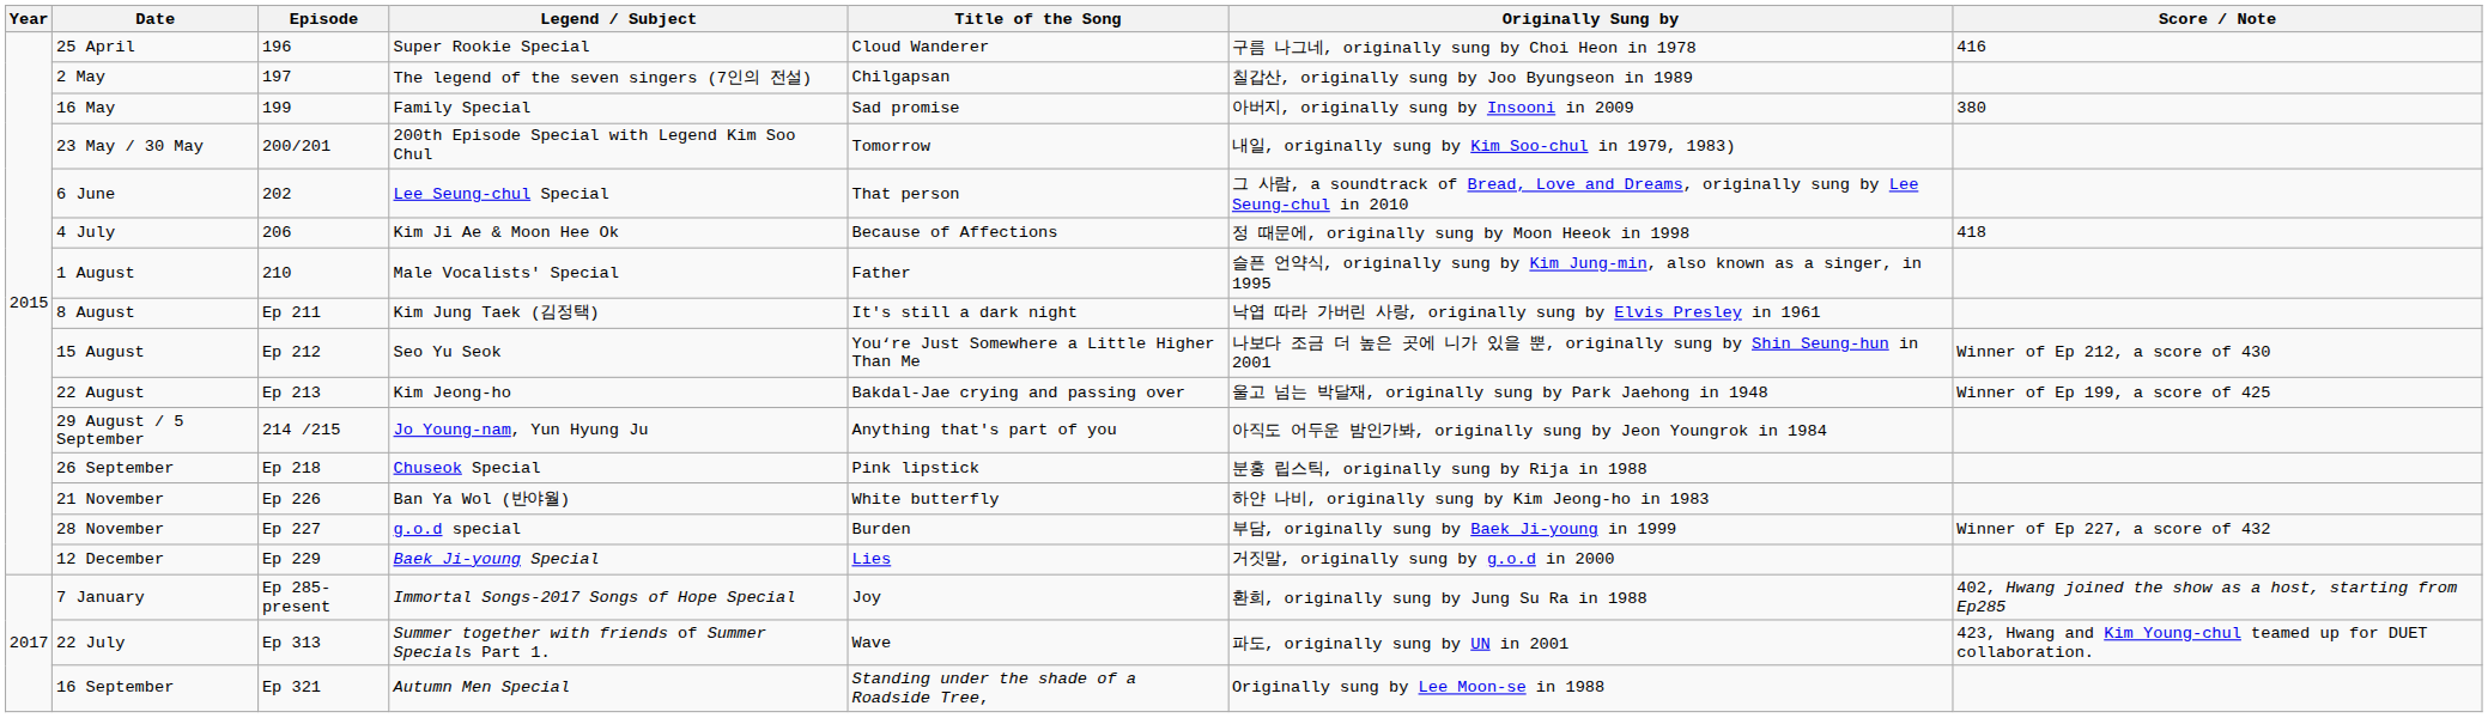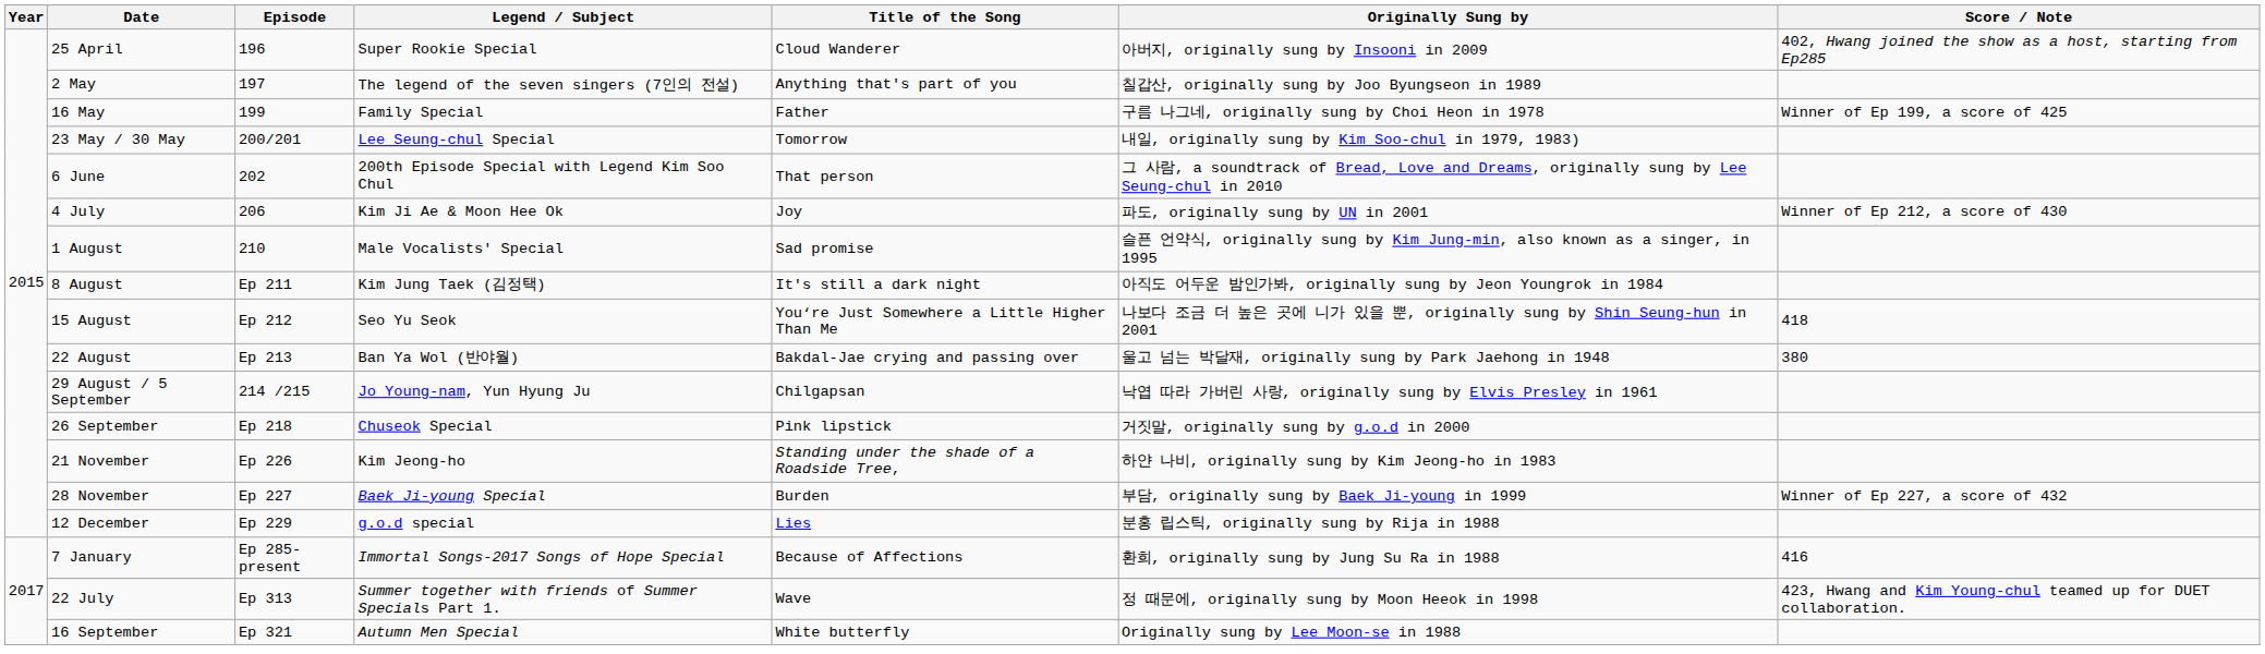 <table class="wikitable">
 <tr>
 <th>Year</th>
 <th>Date</th>
 <th>Episode</th>
 <th>Legend / Subject</th>
 <th>Title of the Song</th>
 <th>Originally Sung by</th>
 <th>Score / Note</th>
 </tr>
 <tr>
 <td rowspan="15">2015</td>
 <td>25 April</td>
 <td>196</td>
 <td>Super Rookie Special</td>
 <td>Cloud Wanderer</td>
-<td>구름 나그네, originally sung by Choi Heon in 1978</td>
-<td>416</td>
+<td>아버지, originally sung by <a href='#'>Insooni</a> in 2009</td>
+<td>402, <em>Hwang joined the show as a host, starting from Ep285</em></td>
 </tr>
 <tr>
 <td>2 May</td>
 <td>197</td>
 <td>The legend of the seven singers (7인의 전설)</td>
-<td>Chilgapsan</td>
+<td>Anything that's part of you</td>
 <td>칠갑산, originally sung by Joo Byungseon in 1989</td>
 <td></td>
 </tr>
 <tr>
 <td>16 May</td>
 <td>199</td>
 <td>Family Special</td>
-<td>Sad promise</td>
-<td>아버지, originally sung by <a href='#'>Insooni</a> in 2009</td>
-<td>380</td>
+<td>Father</td>
+<td>구름 나그네, originally sung by Choi Heon in 1978</td>
+<td>Winner of Ep 199, a score of 425</td>
 </tr>
 <tr>
 <td>23 May / 30 May</td>
 <td>200/201</td>
-<td>200th Episode Special with Legend Kim Soo Chul</td>
+<td><a href='#'>Lee Seung-chul</a> Special</td>
 <td>Tomorrow</td>
 <td>내일, originally sung by <a href='#'>Kim Soo-chul</a> in 1979, 1983)</td>
 <td></td>
 </tr>
 <tr>
 <td>6 June</td>
 <td>202</td>
-<td><a href='#'>Lee Seung-chul</a> Special</td>
+<td>200th Episode Special with Legend Kim Soo Chul</td>
 <td>That person</td>
 <td>그 사람, a soundtrack of <a href='#'>Bread, Love and Dreams</a>, originally sung by <a href='#'>Lee Seung-chul</a> in 2010</td>
 <td></td>
 </tr>
 <tr>
 <td>4 July</td>
 <td>206</td>
 <td>Kim Ji Ae & Moon Hee Ok</td>
-<td>Because of Affections</td>
-<td>정 때문에, originally sung by Moon Heeok in 1998</td>
-<td>418</td>
+<td>Joy</td>
+<td>파도, originally sung by <a href='#'>UN</a> in 2001</td>
+<td>Winner of Ep 212, a score of 430</td>
 </tr>
 <tr>
 <td>1 August</td>
 <td>210</td>
 <td>Male Vocalists' Special</td>
-<td>Father</td>
+<td>Sad promise</td>
 <td>슬픈 언약식, originally sung by <a href='#'>Kim Jung-min</a>, also known as a singer, in 1995</td>
 <td></td>
 </tr>
 <tr>
 <td>8 August</td>
 <td>Ep 211</td>
 <td>Kim Jung Taek (김정택)</td>
 <td>It's still a dark night</td>
-<td>낙엽 따라 가버린 사랑, originally sung by <a href='#'>Elvis Presley</a> in 1961</td>
+<td>아직도 어두운 밤인가봐, originally sung by Jeon Youngrok in 1984</td>
 <td></td>
 </tr>
 <tr>
 <td>15 August</td>
 <td>Ep 212</td>
 <td>Seo Yu Seok</td>
 <td>You‘re Just Somewhere a Little Higher Than Me</td>
 <td>나보다 조금 더 높은 곳에 니가 있을 뿐, originally sung by <a href='#'>Shin Seung-hun</a> in 2001</td>
-<td>Winner of Ep 212, a score of 430</td>
+<td>418</td>
 </tr>
 <tr>
 <td>22 August</td>
 <td>Ep 213</td>
-<td>Kim Jeong-ho</td>
+<td>Ban Ya Wol (반야월)</td>
 <td>Bakdal-Jae crying and passing over</td>
 <td>울고 넘는 박달재, originally sung by Park Jaehong in 1948</td>
-<td>Winner of Ep 199, a score of 425</td>
+<td>380</td>
 </tr>
 <tr>
 <td>29 August / 5 September</td>
 <td>214 /215</td>
 <td><a href='#'>Jo Young-nam</a>, Yun Hyung Ju</td>
-<td>Anything that's part of you</td>
-<td>아직도 어두운 밤인가봐, originally sung by Jeon Youngrok in 1984</td>
+<td>Chilgapsan</td>
+<td>낙엽 따라 가버린 사랑, originally sung by <a href='#'>Elvis Presley</a> in 1961</td>
 <td></td>
 </tr>
 <tr>
 <td>26 September</td>
 <td>Ep 218</td>
 <td><a href='#'>Chuseok</a> Special</td>
 <td>Pink lipstick</td>
-<td>분홍 립스틱, originally sung by Rija in 1988</td>
+<td>거짓말, originally sung by <a href='#'>g.o.d</a> in 2000</td>
 <td></td>
 </tr>
 <tr>
 <td>21 November</td>
 <td>Ep 226</td>
-<td>Ban Ya Wol (반야월)</td>
-<td>White butterfly</td>
+<td>Kim Jeong-ho</td>
+<td><em>Standing under the shade of a Roadside Tree</em>,</td>
 <td>하얀 나비, originally sung by Kim Jeong-ho in 1983</td>
 <td></td>
 </tr>
 <tr>
 <td>28 November</td>
 <td>Ep 227</td>
-<td><a href='#'>g.o.d</a> special</td>
+<td><em><a href='#'>Baek Ji-young</a> Special</em></td>
 <td>Burden</td>
 <td>부담, originally sung by <a href='#'>Baek Ji-young</a> in 1999</td>
 <td>Winner of Ep 227, a score of 432</td>
 </tr>
 <tr>
 <td>12 December</td>
 <td>Ep 229</td>
-<td><em><a href='#'>Baek Ji-young</a> Special</em></td>
+<td><a href='#'>g.o.d</a> special</td>
 <td><a href='#'>Lies</a></td>
-<td>거짓말, originally sung by <a href='#'>g.o.d</a> in 2000</td>
+<td>분홍 립스틱, originally sung by Rija in 1988</td>
 <td></td>
 </tr>
 <tr>
 <td rowspan="3">2017</td>
 <td>7 January</td>
 <td>Ep 285-present</td>
 <td><em>Immortal Songs-2017 Songs of Hope Special</em></td>
-<td>Joy</td>
+<td>Because of Affections</td>
 <td>환희, originally sung by Jung Su Ra in 1988</td>
-<td>402, <em>Hwang joined the show as a host, starting from Ep285</em></td>
+<td>416</td>
 </tr>
 <tr>
 <td>22 July</td>
 <td>Ep 313</td>
 <td><em>Summer together with friends</em> of <em>Summer Special</em>s Part 1.</td>
 <td>Wave</td>
-<td>파도, originally sung by <a href='#'>UN</a> in 2001</td>
+<td>정 때문에, originally sung by Moon Heeok in 1998</td>
 <td>423, Hwang and <a href='#'>Kim Young-chul</a> teamed up for DUET collaboration.</td>
 </tr>
 <tr>
 <td>16 September</td>
 <td>Ep 321</td>
 <td><em>Autumn Men Special</em></td>
-<td><em>Standing under the shade of a Roadside Tree</em>,</td>
+<td>White butterfly</td>
 <td>Originally sung by <a href='#'>Lee Moon-se</a> in 1988</td>
 <td></td>
 </tr>
 </table>
